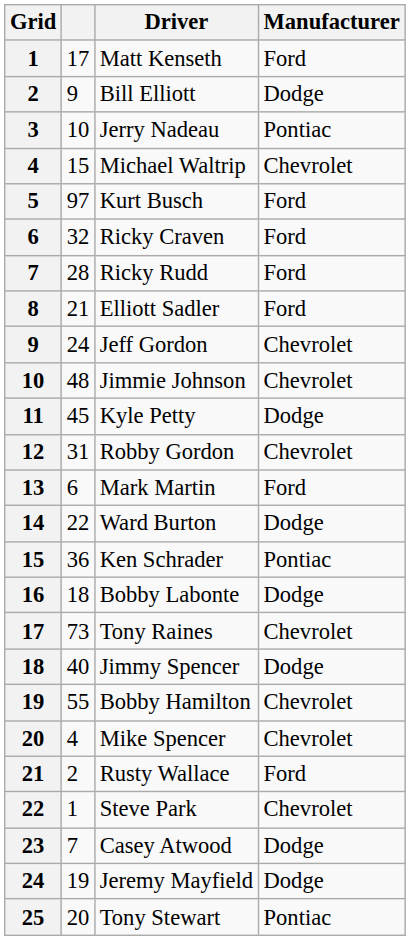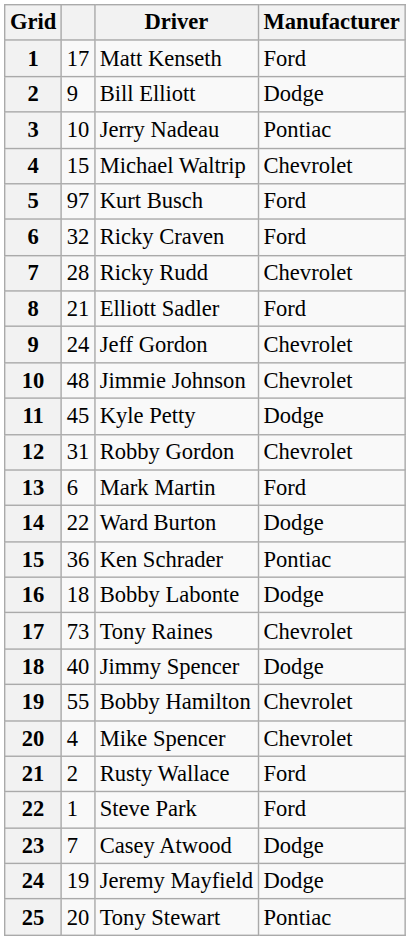 <table class="wikitable">
 <tr>
 <th>Grid</th>
 <th></th>
 <th>Driver</th>
 <th>Manufacturer</th>
 </tr>
 <tr>
 <th>1</th>
 <td>17</td>
 <td>Matt Kenseth</td>
 <td>Ford</td>
 </tr>
 <tr>
 <th>2</th>
 <td>9</td>
 <td>Bill Elliott</td>
 <td>Dodge</td>
 </tr>
 <tr>
 <th>3</th>
 <td>10</td>
 <td>Jerry Nadeau</td>
 <td>Pontiac</td>
 </tr>
 <tr>
 <th>4</th>
 <td>15</td>
 <td>Michael Waltrip</td>
 <td>Chevrolet</td>
 </tr>
 <tr>
 <th>5</th>
 <td>97</td>
 <td>Kurt Busch</td>
 <td>Ford</td>
 </tr>
 <tr>
 <th>6</th>
 <td>32</td>
 <td>Ricky Craven</td>
 <td>Ford</td>
 </tr>
 <tr>
 <th>7</th>
 <td>28</td>
 <td>Ricky Rudd</td>
-<td>Ford</td>
+<td>Chevrolet</td>
 </tr>
 <tr>
 <th>8</th>
 <td>21</td>
 <td>Elliott Sadler</td>
 <td>Ford</td>
 </tr>
 <tr>
 <th>9</th>
 <td>24</td>
 <td>Jeff Gordon</td>
 <td>Chevrolet</td>
 </tr>
 <tr>
 <th>10</th>
 <td>48</td>
 <td>Jimmie Johnson</td>
 <td>Chevrolet</td>
 </tr>
 <tr>
 <th>11</th>
 <td>45</td>
 <td>Kyle Petty</td>
 <td>Dodge</td>
 </tr>
 <tr>
 <th>12</th>
 <td>31</td>
 <td>Robby Gordon</td>
 <td>Chevrolet</td>
 </tr>
 <tr>
 <th>13</th>
 <td>6</td>
 <td>Mark Martin</td>
 <td>Ford</td>
 </tr>
 <tr>
 <th>14</th>
 <td>22</td>
 <td>Ward Burton</td>
 <td>Dodge</td>
 </tr>
 <tr>
 <th>15</th>
 <td>36</td>
 <td>Ken Schrader</td>
 <td>Pontiac</td>
 </tr>
 <tr>
 <th>16</th>
 <td>18</td>
 <td>Bobby Labonte</td>
 <td>Dodge</td>
 </tr>
 <tr>
 <th>17</th>
 <td>73</td>
 <td>Tony Raines</td>
 <td>Chevrolet</td>
 </tr>
 <tr>
 <th>18</th>
 <td>40</td>
 <td>Jimmy Spencer</td>
 <td>Dodge</td>
 </tr>
 <tr>
 <th>19</th>
 <td>55</td>
 <td>Bobby Hamilton</td>
 <td>Chevrolet</td>
 </tr>
 <tr>
 <th>20</th>
 <td>4</td>
 <td>Mike Spencer</td>
 <td>Chevrolet</td>
 </tr>
 <tr>
 <th>21</th>
 <td>2</td>
 <td>Rusty Wallace</td>
 <td>Ford</td>
 </tr>
 <tr>
 <th>22</th>
 <td>1</td>
 <td>Steve Park</td>
-<td>Chevrolet</td>
+<td>Ford</td>
 </tr>
 <tr>
 <th>23</th>
 <td>7</td>
 <td>Casey Atwood</td>
 <td>Dodge</td>
 </tr>
 <tr>
 <th>24</th>
 <td>19</td>
 <td>Jeremy Mayfield</td>
 <td>Dodge</td>
 </tr>
 <tr>
 <th>25</th>
 <td>20</td>
 <td>Tony Stewart</td>
 <td>Pontiac</td>
 </tr>
 </table>
